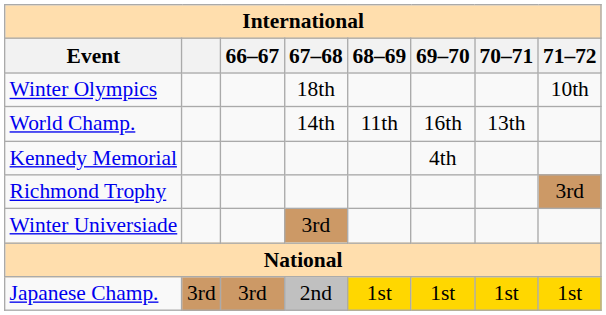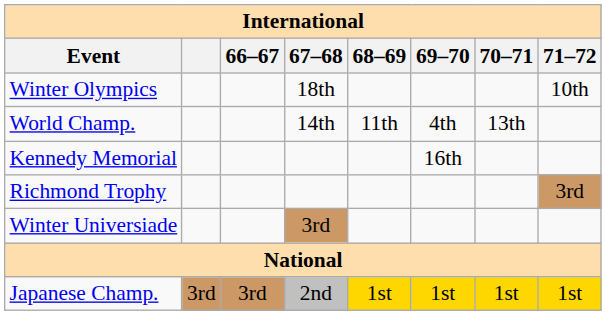 <table class="wikitable" style="text-align:center">
 <tr>
 <th style="background-color: #ffdead; " colspan=8 align=center>International</th>
 </tr>
 <tr>
 <th>Event</th>
 <th></th>
 <th>66–67</th>
 <th>67–68</th>
 <th>68–69</th>
 <th>69–70</th>
 <th>70–71</th>
 <th>71–72</th>
 </tr>
 <tr>
 <td align=left><a href='#'>Winter Olympics</a></td>
 <td></td>
 <td></td>
 <td>18th</td>
 <td></td>
 <td></td>
 <td></td>
 <td>10th</td>
 </tr>
 <tr>
 <td align=left><a href='#'>World Champ.</a></td>
 <td></td>
 <td></td>
 <td>14th</td>
 <td>11th</td>
-<td>16th</td>
+<td>4th</td>
 <td>13th</td>
 <td></td>
 </tr>
 <tr>
 <td align=left><a href='#'>Kennedy Memorial</a></td>
 <td></td>
 <td></td>
 <td></td>
 <td></td>
-<td>4th</td>
+<td>16th</td>
 <td></td>
 <td></td>
 </tr>
 <tr>
 <td align=left><a href='#'>Richmond Trophy</a></td>
 <td></td>
 <td></td>
 <td></td>
 <td></td>
 <td></td>
 <td></td>
 <td bgcolor=cc9966>3rd</td>
 </tr>
 <tr>
 <td align=left><a href='#'>Winter Universiade</a></td>
 <td></td>
 <td></td>
 <td bgcolor=cc9966>3rd</td>
 <td></td>
 <td></td>
 <td></td>
 <td></td>
 </tr>
 <tr>
 <th style="background-color: #ffdead; " colspan=8 align=center>National</th>
 </tr>
 <tr>
 <td align=left><a href='#'>Japanese Champ.</a></td>
 <td bgcolor=cc9966>3rd</td>
 <td bgcolor=cc9966>3rd</td>
 <td bgcolor=silver>2nd</td>
 <td bgcolor=gold>1st</td>
 <td bgcolor=gold>1st</td>
 <td bgcolor=gold>1st</td>
 <td bgcolor=gold>1st</td>
 </tr>
 </table>
